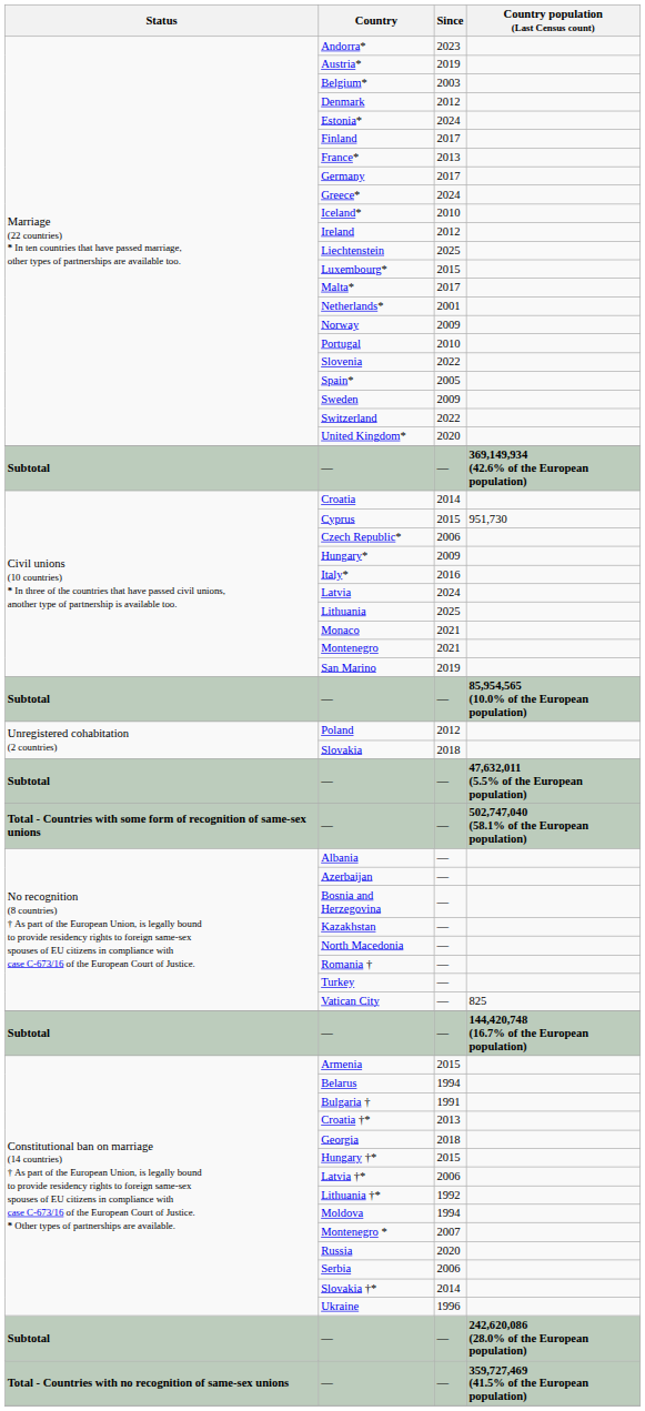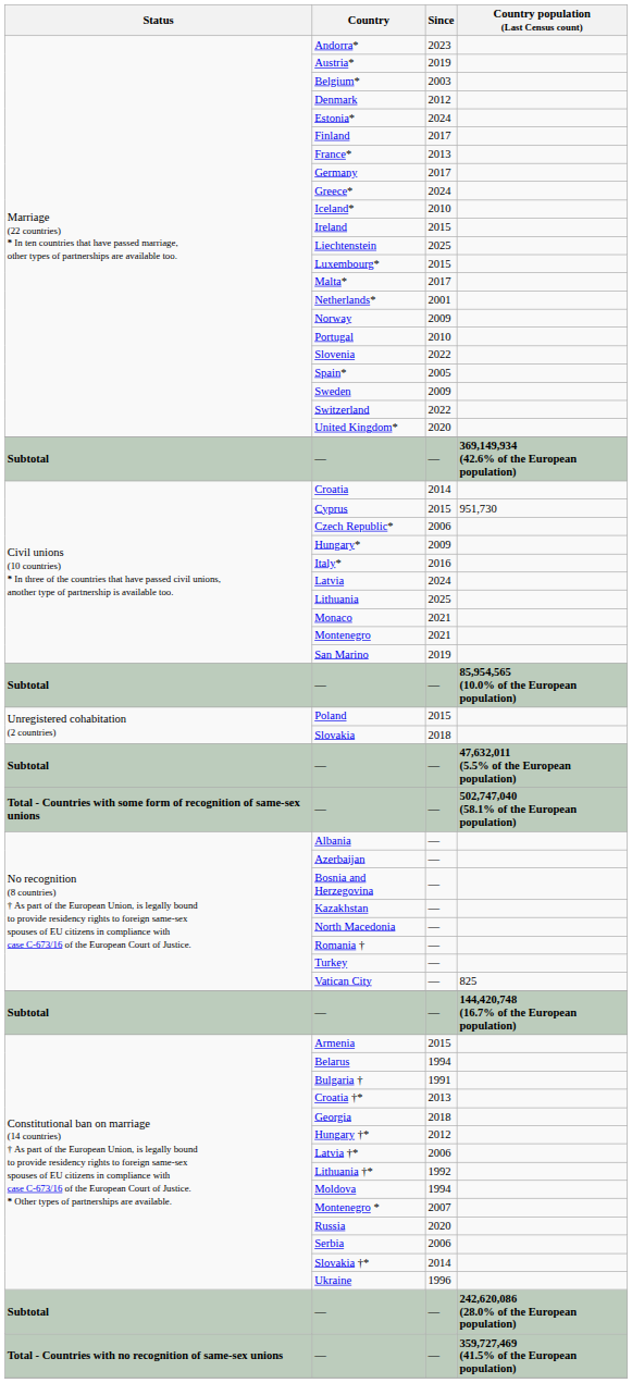 <table class="wikitable" style="width:sortable%">
 <tr>
 <th>Status</th>
 <th>Country</th>
 <th>Since</th>
 <th>Country population <br><small>(Last Census count)</small></th>
 </tr>
 <tr>
 <td rowspan="22">Marriage <br><small>(22 countries)<br> <strong>*</strong> In ten countries that have passed marriage,<br>other types of partnerships are available too.</small></td>
 <td> <a href='#'>Andorra</a>*</td>
 <td>2023</td>
 <td></td>
 </tr>
 <tr>
 <td> <a href='#'>Austria</a>*</td>
 <td>2019</td>
 <td></td>
 </tr>
 <tr>
 <td> <a href='#'>Belgium</a>*</td>
 <td>2003</td>
 <td></td>
 </tr>
 <tr>
 <td> <a href='#'>Denmark</a></td>
 <td>2012</td>
 <td></td>
 </tr>
 <tr>
 <td> <a href='#'>Estonia</a>*</td>
 <td>2024</td>
 <td></td>
 </tr>
 <tr>
 <td> <a href='#'>Finland</a></td>
 <td>2017</td>
 <td></td>
 </tr>
 <tr>
 <td> <a href='#'>France</a>*</td>
 <td>2013</td>
 <td></td>
 </tr>
 <tr>
 <td> <a href='#'>Germany</a></td>
 <td>2017</td>
 <td></td>
 </tr>
 <tr>
 <td> <a href='#'>Greece</a>*</td>
 <td>2024</td>
 <td></td>
 </tr>
 <tr>
 <td> <a href='#'>Iceland</a>*</td>
 <td>2010</td>
 <td></td>
 </tr>
 <tr>
 <td> <a href='#'>Ireland</a></td>
-<td>2012</td>
+<td>2015</td>
 <td></td>
 </tr>
 <tr>
 <td> <a href='#'>Liechtenstein</a></td>
 <td>2025</td>
 <td></td>
 </tr>
 <tr>
 <td> <a href='#'>Luxembourg</a>*</td>
 <td>2015</td>
 <td></td>
 </tr>
 <tr>
 <td> <a href='#'>Malta</a>*</td>
 <td>2017</td>
 <td></td>
 </tr>
 <tr>
 <td> <a href='#'>Netherlands</a>*</td>
 <td>2001</td>
 <td></td>
 </tr>
 <tr>
 <td> <a href='#'>Norway</a></td>
 <td>2009</td>
 <td></td>
 </tr>
 <tr>
 <td> <a href='#'>Portugal</a></td>
 <td>2010</td>
 <td></td>
 </tr>
 <tr>
 <td> <a href='#'>Slovenia</a></td>
 <td>2022</td>
 <td></td>
 </tr>
 <tr>
 <td> <a href='#'>Spain</a>*</td>
 <td>2005</td>
 <td></td>
 </tr>
 <tr>
 <td> <a href='#'>Sweden</a></td>
 <td>2009</td>
 <td></td>
 </tr>
 <tr>
 <td> <a href='#'>Switzerland</a></td>
 <td>2022</td>
 <td></td>
 </tr>
 <tr>
 <td> <a href='#'>United Kingdom</a>*</td>
 <td>2020</td>
 <td></td>
 </tr>
 <tr>
 </tr>
 <tr class="sortbottom" style="background:#bcccbc;">
 <td><strong>Subtotal</strong></td>
 <td>—</td>
 <td>—</td>
 <td><strong>369,149,934<br>(42.6% of the European population)</strong></td>
 </tr>
 <tr>
 <td rowspan="10">Civil unions <br><small>(10 countries) <br> <strong>*</strong> In three of the countries that have passed civil unions,<br> another type of partnership is available too.</small></td>
 <td> <a href='#'>Croatia</a></td>
 <td>2014</td>
 <td></td>
 </tr>
 <tr>
 <td> <a href='#'>Cyprus</a></td>
 <td>2015</td>
 <td>951,730</td>
 </tr>
 <tr>
 <td> <a href='#'>Czech Republic</a>*</td>
 <td>2006</td>
 <td></td>
 </tr>
 <tr>
 <td> <a href='#'>Hungary</a>*</td>
 <td>2009</td>
 <td></td>
 </tr>
 <tr>
 <td> <a href='#'>Italy</a>*</td>
 <td>2016</td>
 <td></td>
 </tr>
 <tr>
 <td> <a href='#'>Latvia</a></td>
 <td>2024</td>
 <td></td>
 </tr>
 <tr>
 <td> <a href='#'>Lithuania</a></td>
 <td>2025</td>
 <td></td>
 </tr>
 <tr>
 <td> <a href='#'>Monaco</a></td>
 <td>2021</td>
 <td></td>
 </tr>
 <tr>
 <td> <a href='#'>Montenegro</a></td>
 <td>2021</td>
 <td></td>
 </tr>
 <tr>
 <td> <a href='#'>San Marino</a></td>
 <td>2019</td>
 <td></td>
 </tr>
 <tr class="sortbottom" style="background:#bcccbc;">
 <td><strong>Subtotal</strong></td>
 <td>—</td>
 <td>—</td>
 <td><strong>85,954,565<br>(10.0% of the European population)</strong></td>
 </tr>
 <tr>
 <td rowspan="2">Unregistered cohabitation <br><small>(2 countries)</small></td>
 <td> <a href='#'>Poland</a></td>
-<td>2012</td>
+<td>2015</td>
 <td></td>
 </tr>
 <tr>
 <td> <a href='#'>Slovakia</a></td>
 <td>2018</td>
 <td></td>
 </tr>
 <tr class="sortbottom" style="background:#bcccbc;">
 <td><strong>Subtotal</strong></td>
 <td>—</td>
 <td>—</td>
 <td><strong>47,632,011<br>(5.5% of the European population)</strong></td>
 </tr>
 <tr class="sortbottom" style="background:#bcccbc;">
 <td><strong>Total - Countries with some form of recognition of same-sex unions</strong></td>
 <td>—</td>
 <td>—</td>
 <td><strong>502,747,040 <br>(58.1% of the European population)</strong></td>
 </tr>
 <tr>
 <td rowspan="8">No recognition <br><small>(8 countries)<br> † As part of the European Union, is legally bound <br>to provide residency rights to foreign same-sex <br>spouses of EU citizens in compliance with<br><a href='#'>case C-673/16</a> of the European Court of Justice.</small></td>
 <td> <a href='#'>Albania</a></td>
 <td>—</td>
 <td></td>
 </tr>
 <tr>
 <td> <a href='#'>Azerbaijan</a></td>
 <td>—</td>
 <td></td>
 </tr>
 <tr>
 <td> <a href='#'>Bosnia and Herzegovina</a></td>
 <td>—</td>
 <td></td>
 </tr>
 <tr>
 <td> <a href='#'>Kazakhstan</a></td>
 <td>—</td>
 <td></td>
 </tr>
 <tr>
 <td> <a href='#'>North Macedonia</a></td>
 <td>—</td>
 <td></td>
 </tr>
 <tr>
 <td> <a href='#'>Romania</a> †</td>
 <td>—</td>
 <td></td>
 </tr>
 <tr>
 <td> <a href='#'>Turkey</a></td>
 <td>—</td>
 <td></td>
 </tr>
 <tr>
 <td> <a href='#'>Vatican City</a></td>
 <td>—</td>
 <td>825</td>
 </tr>
 <tr>
 </tr>
 <tr class="sortbottom" style="background:#bcccbc;">
 <td><strong>Subtotal</strong></td>
 <td>—</td>
 <td>—</td>
 <td><strong>144,420,748<br>(16.7% of the European population)</strong></td>
 </tr>
 <tr>
 <td rowspan="14">Constitutional ban on marriage <br><small>(14 countries)<br> † As part of the European Union, is legally bound <br>to provide residency rights to foreign same-sex<br> spouses of EU citizens in compliance with<br><a href='#'>case C-673/16</a> of the European Court of Justice.<br> <strong>*</strong> Other types of partnerships are available.</small></td>
 <td> <a href='#'>Armenia</a></td>
 <td>2015</td>
 <td></td>
 </tr>
 <tr>
 <td> <a href='#'>Belarus</a></td>
 <td>1994</td>
 <td></td>
 </tr>
 <tr>
 <td> <a href='#'>Bulgaria</a> †</td>
 <td>1991</td>
 <td></td>
 </tr>
 <tr>
 <td> <a href='#'>Croatia</a> †*</td>
 <td>2013</td>
 <td></td>
 </tr>
 <tr>
 <td> <a href='#'>Georgia</a></td>
 <td>2018</td>
 <td></td>
 </tr>
 <tr>
 <td> <a href='#'>Hungary</a> †*</td>
-<td>2015</td>
+<td>2012</td>
 <td></td>
 </tr>
 <tr>
 <td> <a href='#'>Latvia</a> †*</td>
 <td>2006</td>
 <td></td>
 </tr>
 <tr>
 <td> <a href='#'>Lithuania</a> †*</td>
 <td>1992</td>
 <td></td>
 </tr>
 <tr>
 <td> <a href='#'>Moldova</a></td>
 <td>1994</td>
 <td></td>
 </tr>
 <tr>
 <td> <a href='#'>Montenegro</a> *</td>
 <td>2007</td>
 <td></td>
 </tr>
 <tr>
 <td> <a href='#'>Russia</a></td>
 <td>2020</td>
 <td></td>
 </tr>
 <tr>
 <td> <a href='#'>Serbia</a></td>
 <td>2006</td>
 <td></td>
 </tr>
 <tr>
 <td> <a href='#'>Slovakia</a> †*</td>
 <td>2014</td>
 <td></td>
 </tr>
 <tr>
 <td> <a href='#'>Ukraine</a></td>
 <td>1996</td>
 <td></td>
 </tr>
 <tr class="sortbottom" style="background:#bcccbc;">
 <td><strong>Subtotal</strong></td>
 <td>—</td>
 <td>—</td>
 <td><strong>242,620,086 <br>(28.0% of the European population)</strong></td>
 </tr>
 <tr class="sortbottom" style="background:#bcccbc;">
 <td><strong>Total - Countries with no recognition of same-sex unions</strong></td>
 <td>—</td>
 <td>—</td>
 <td><strong>359,727,469<br>(41.5% of the European population)</strong><br></td>
 </tr>
 <tr class="sortbottom" style="background:#bcccbc;">
 </tr>
 </table>
